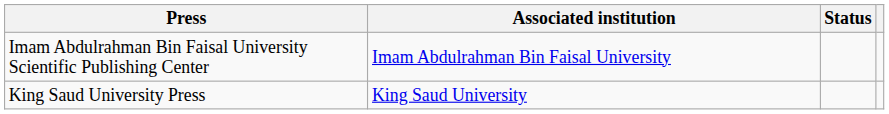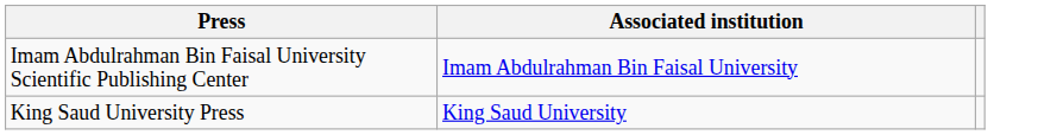 <table class="wikitable sortable">
 <tr>
 <th style="width:20em">Press</th>
 <th style="width:25em">Associated institution</th>
-<th>Status</th>
 <th></th>
 </tr>
 <tr>
 <td>Imam Abdulrahman Bin Faisal University Scientific Publishing Center</td>
 <td><a href='#'>Imam Abdulrahman Bin Faisal University</a></td>
 <td></td>
-<td></td>
 </tr>
 <tr>
 <td>King Saud University Press</td>
 <td><a href='#'>King Saud University</a></td>
 <td></td>
-<td></td>
 </tr>
 </table>
